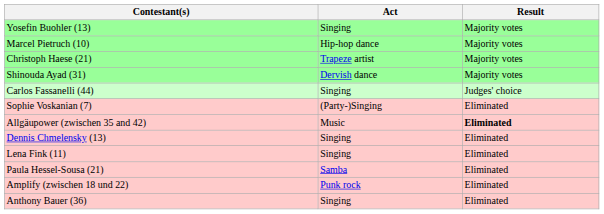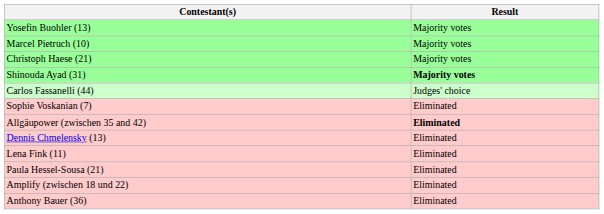 <table class="wikitable" style="width:60em">
 <tr>
 <th>Contestant(s)</th>
-<th>Act</th>
 <th>Result</th>
 </tr>
 <tr style="background:#9f9;">
 <td>Yosefin Buohler (13)</td>
-<td>Singing</td>
 <td>Majority votes</td>
 </tr>
 <tr style="background:#9f9;">
 <td>Marcel Pietruch (10)</td>
-<td>Hip-hop dance</td>
 <td>Majority votes</td>
 </tr>
 <tr style="background:#9f9;">
 <td>Christoph Haese (21)</td>
-<td><a href='#'>Trapeze</a> artist</td>
 <td>Majority votes</td>
 </tr>
 <tr style="background:#9f9;">
 <td>Shinouda Ayad (31)</td>
-<td><a href='#'>Dervish</a> dance</td>
-<td>Majority votes</td>
+<td><strong>Majority votes</strong></td>
 </tr>
 <tr style="background:#cfc;">
 <td>Carlos Fassanelli (44)</td>
-<td>Singing</td>
 <td>Judges' choice</td>
 </tr>
 <tr style="background:#ffcbcb;">
 <td>Sophie Voskanian (7)</td>
-<td>(Party-)Singing</td>
 <td>Eliminated</td>
 </tr>
 <tr style="background:#ffcbcb;">
 <td>Allgäupower (zwischen 35 and 42)</td>
-<td>Music</td>
 <td><strong>Eliminated</strong></td>
 </tr>
 <tr style="background:#ffcbcb;">
 <td><a href='#'>Dennis Chmelensky</a> (13)</td>
-<td>Singing</td>
 <td>Eliminated</td>
 </tr>
 <tr style="background:#ffcbcb;">
 <td>Lena Fink (11)</td>
-<td>Singing</td>
 <td>Eliminated</td>
 </tr>
 <tr style="background:#ffcbcb;">
 <td>Paula Hessel-Sousa (21)</td>
-<td><a href='#'>Samba</a></td>
 <td>Eliminated</td>
 </tr>
 <tr style="background:#ffcbcb;">
 <td>Amplify (zwischen 18 und 22)</td>
-<td><a href='#'>Punk rock</a></td>
 <td>Eliminated</td>
 </tr>
 <tr style="background:#ffcbcb;">
 <td>Anthony Bauer (36)</td>
-<td>Singing</td>
 <td>Eliminated</td>
 </tr>
 </table>
